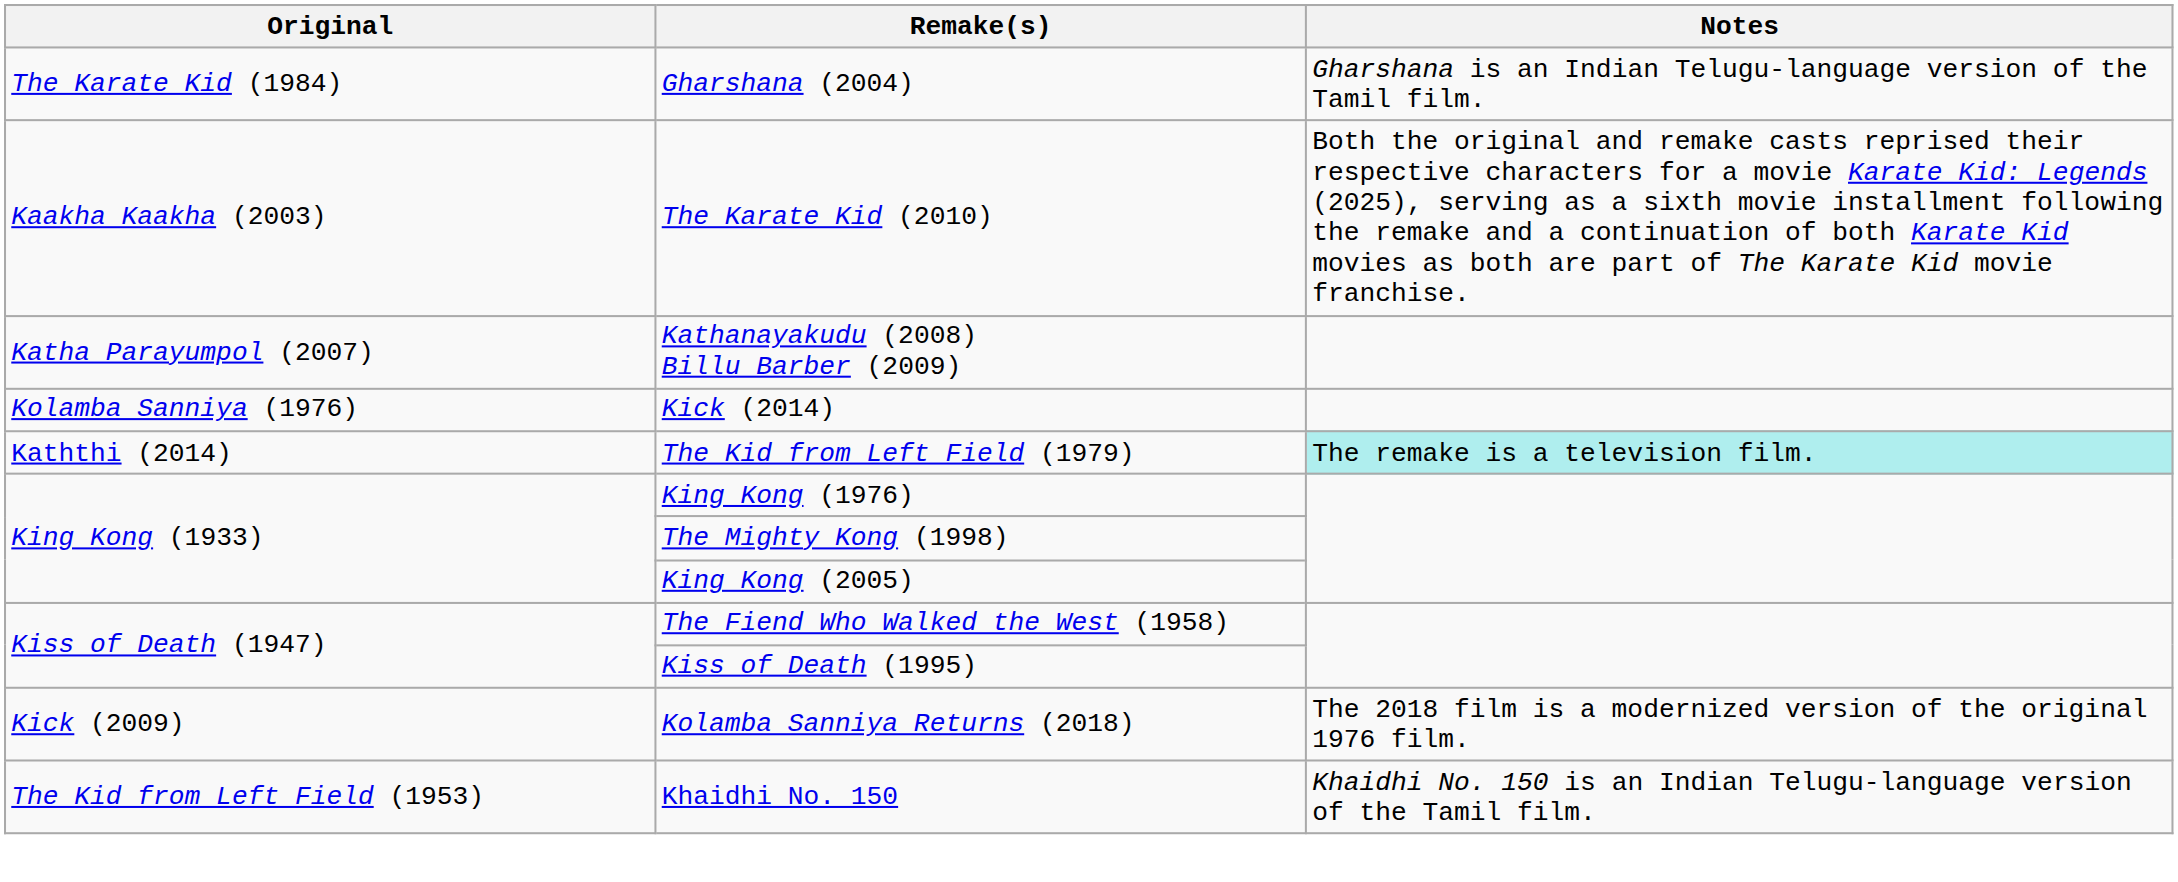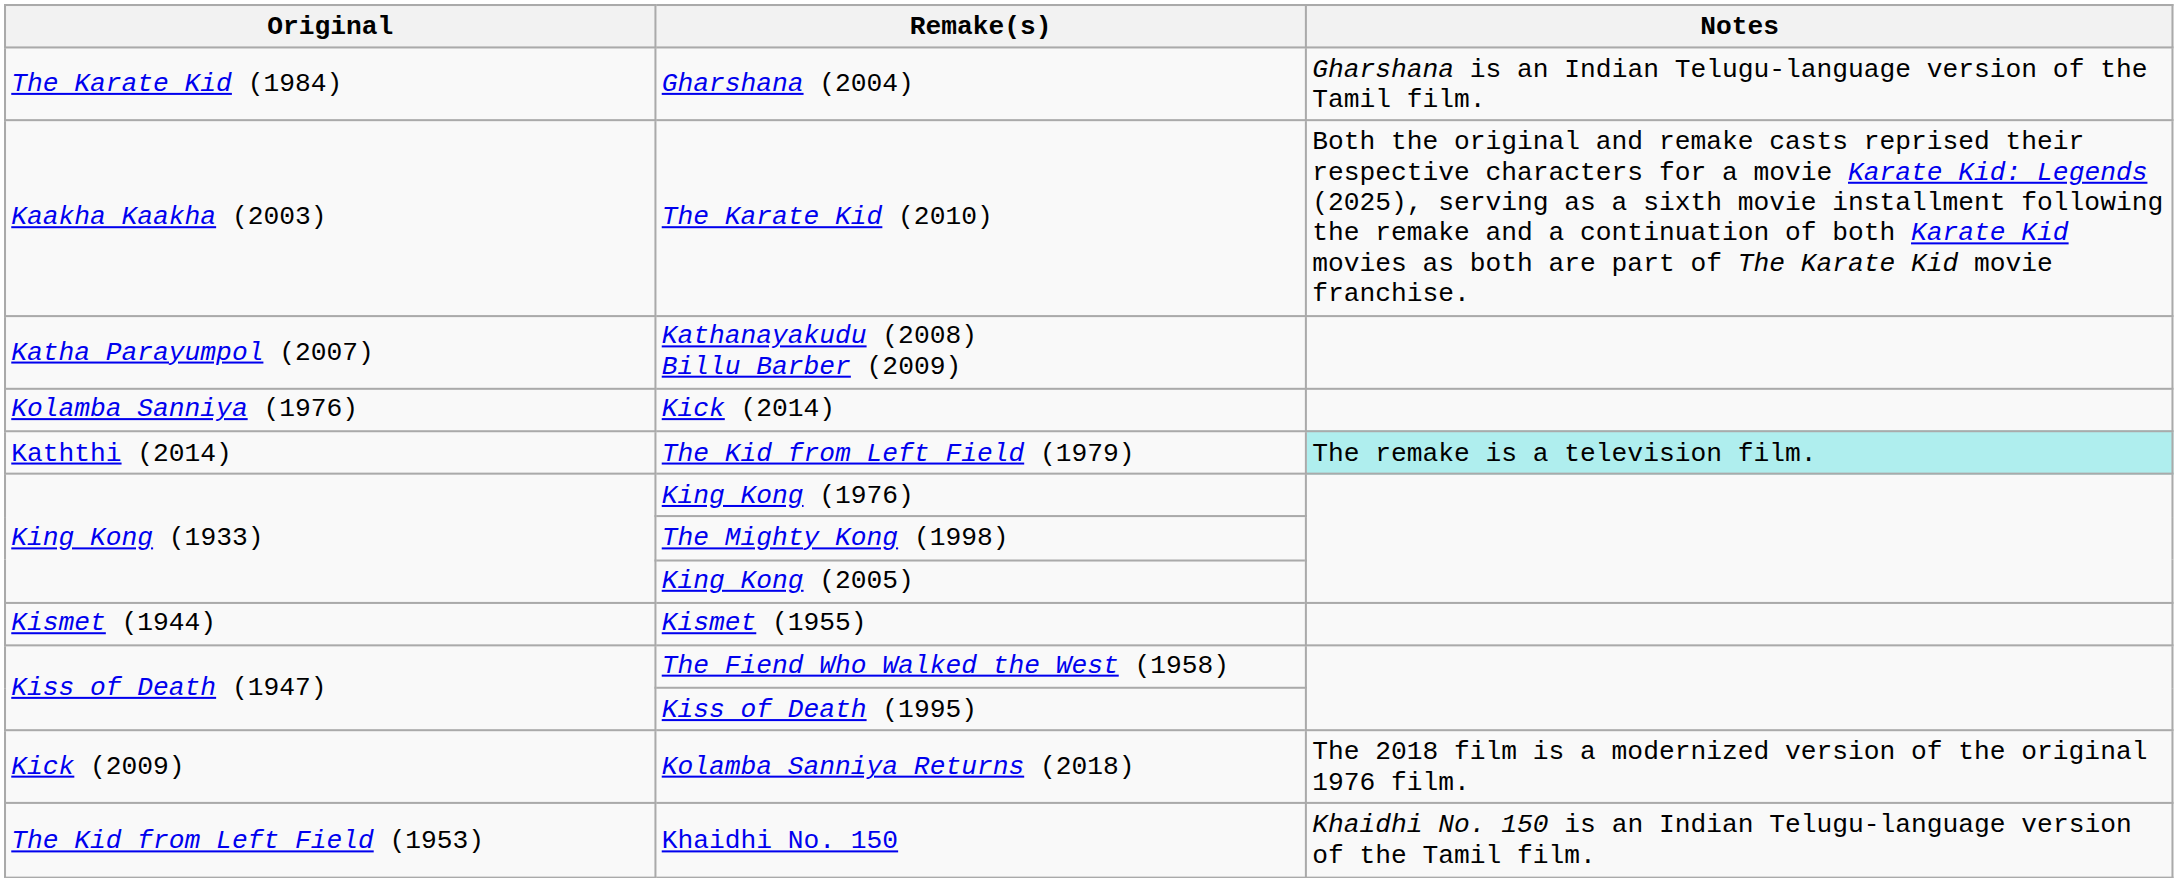 <table class="wikitable" style="width:85%">
 <tr>
 <th style="width:30%">Original</th>
 <th style="width:30%">Remake(s)</th>
 <th>Notes</th>
 </tr>
 <tr>
 <td><em><a href='#'>The Karate Kid</a></em> (1984)</td>
 <td><em><a href='#'>Gharshana</a></em> (2004)</td>
 <td><em>Gharshana</em> is an Indian Telugu-language version of the Tamil film.</td>
 </tr>
 <tr>
 <td><em><a href='#'>Kaakha Kaakha</a></em> (2003)</td>
 <td><em><a href='#'>The Karate Kid</a></em> (2010)</td>
 <td>Both the original and remake casts reprised their respective characters for a movie <em><a href='#'>Karate Kid: Legends</a></em> (2025), serving as a sixth movie installment following the remake and a continuation of both <em><a href='#'>Karate Kid</a></em> movies as both are part of <em>The Karate Kid</em> movie franchise.</td>
 </tr>
 <tr>
 <td><em><a href='#'>Katha Parayumpol</a></em> (2007)</td>
 <td><a href='#'><em>Kathanayakudu</em></a> (2008)<br><em><a href='#'>Billu Barber</a></em> (2009)</td>
 <td></td>
 </tr>
 <tr>
 <td><em><a href='#'>Kolamba Sanniya</a></em> (1976)</td>
 <td><a href='#'><em>Kick</em></a> (2014)</td>
 <td></td>
 </tr>
 <tr>
 <td><a href='#'>Kaththi</a> (2014)</td>
 <td><em><a href='#'>The Kid from Left Field</a></em> (1979)</td>
 <td style="background: paleturquoise;">The remake is a television film.</td>
 </tr>
 <tr>
 <td rowspan="3"><em><a href='#'>King Kong</a></em> (1933)</td>
 <td><em><a href='#'>King Kong</a></em> (1976)</td>
 <td rowspan="3"></td>
 </tr>
 <tr>
 <td><em><a href='#'>The Mighty Kong</a></em> (1998)</td>
 </tr>
 <tr>
 <td><em><a href='#'>King Kong</a></em> (2005)</td>
 </tr>
 <tr>
+<td><em><a href='#'>Kismet</a></em> (1944)</td>
+<td><em><a href='#'>Kismet</a></em> (1955)</td>
+<td></td>
+</tr>
+<tr>
 <td rowspan="2"><em><a href='#'>Kiss of Death</a></em> (1947)</td>
 <td><em><a href='#'>The Fiend Who Walked the West</a></em> (1958)</td>
 <td rowspan="2"></td>
 </tr>
 <tr>
 <td><em><a href='#'>Kiss of Death</a></em> (1995)</td>
 </tr>
 <tr>
 <td><a href='#'><em>Kick</em></a> (2009)</td>
 <td><em><a href='#'>Kolamba Sanniya Returns</a></em> (2018)</td>
 <td>The 2018 film is a modernized version of the original 1976 film.</td>
 </tr>
 <tr>
 <td><em><a href='#'>The Kid from Left Field</a></em> (1953)</td>
 <td><a href='#'>Khaidhi No. 150</a></td>
 <td><em>Khaidhi No. 150</em> is an Indian Telugu-language version of the Tamil film.</td>
 </tr>
 </table>
